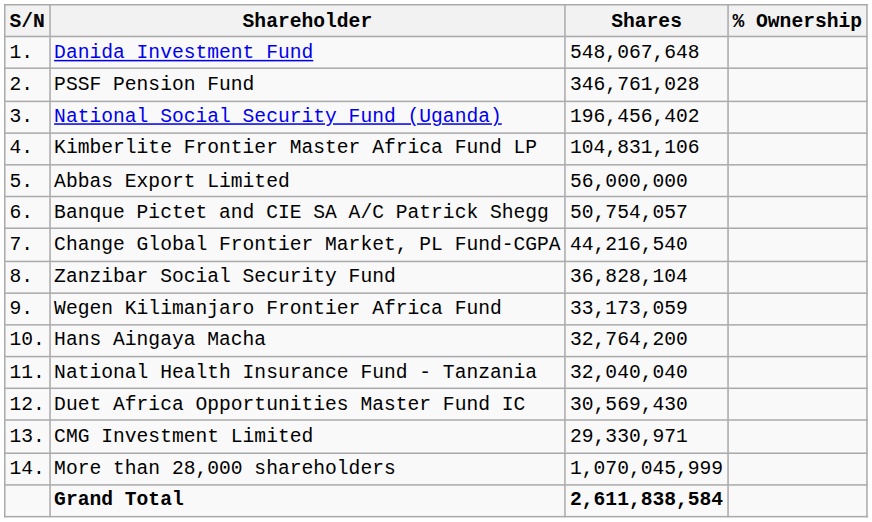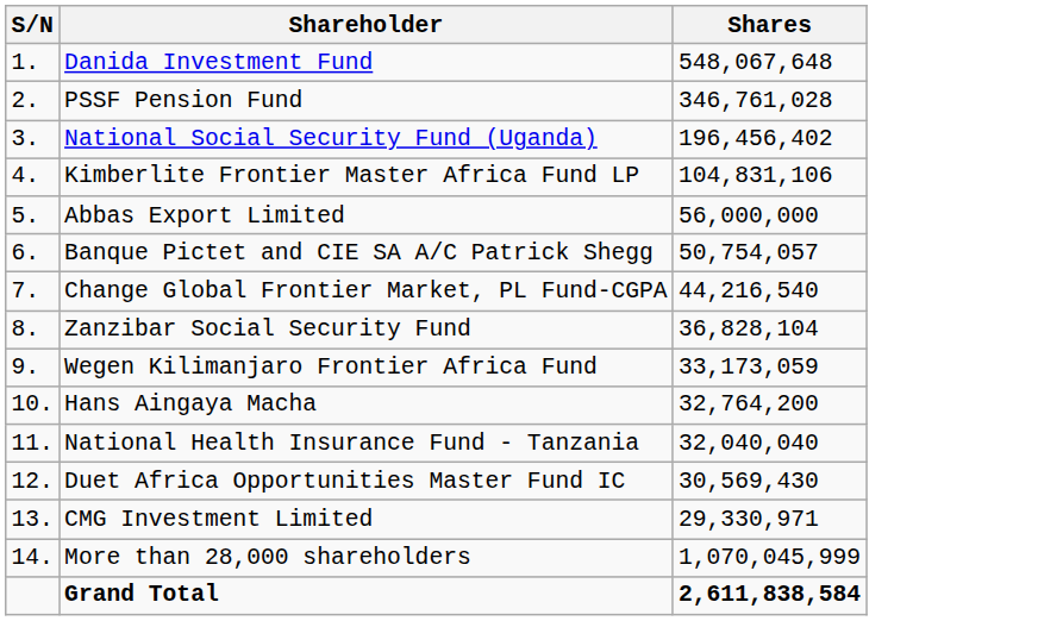 <table class="wikitable">
 <tr>
 <th>S/N</th>
 <th>Shareholder</th>
 <th>Shares</th>
-<th>% Ownership</th>
 </tr>
 <tr>
 <td>1.</td>
 <td><a href='#'>Danida Investment Fund</a></td>
 <td>548,067,648</td>
-<td></td>
 </tr>
 <tr>
 <td>2.</td>
 <td>PSSF Pension Fund</td>
 <td>346,761,028</td>
-<td></td>
 </tr>
 <tr>
 <td>3.</td>
 <td><a href='#'>National Social Security Fund (Uganda)</a></td>
 <td>196,456,402</td>
-<td></td>
 </tr>
 <tr>
 <td>4.</td>
 <td>Kimberlite Frontier Master Africa Fund LP</td>
 <td>104,831,106</td>
-<td></td>
 </tr>
 <tr>
 <td>5.</td>
 <td>Abbas Export Limited</td>
 <td>56,000,000</td>
-<td></td>
 </tr>
 <tr>
 <td>6.</td>
 <td>Banque Pictet and CIE SA A/C Patrick Shegg</td>
 <td>50,754,057</td>
-<td></td>
 </tr>
 <tr>
 <td>7.</td>
 <td>Change Global Frontier Market, PL Fund-CGPA</td>
 <td>44,216,540</td>
-<td></td>
 </tr>
 <tr>
 <td>8.</td>
 <td>Zanzibar Social Security Fund</td>
 <td>36,828,104</td>
-<td></td>
 </tr>
 <tr>
 <td>9.</td>
 <td>Wegen Kilimanjaro Frontier Africa Fund</td>
 <td>33,173,059</td>
-<td></td>
 </tr>
 <tr>
 <td>10.</td>
 <td>Hans Aingaya Macha</td>
 <td>32,764,200</td>
-<td></td>
 </tr>
 <tr>
 <td>11.</td>
 <td>National Health Insurance Fund - Tanzania</td>
 <td>32,040,040</td>
-<td></td>
 </tr>
 <tr>
 <td>12.</td>
 <td>Duet Africa Opportunities Master Fund IC</td>
 <td>30,569,430</td>
-<td></td>
 </tr>
 <tr>
 <td>13.</td>
 <td>CMG Investment Limited</td>
 <td>29,330,971</td>
-<td></td>
 </tr>
 <tr>
 <td>14.</td>
 <td>More than 28,000 shareholders</td>
 <td>1,070,045,999</td>
-<td></td>
 </tr>
 <tr>
 <td></td>
 <td><strong>Grand Total</strong></td>
 <td><strong>2,611,838,584</strong></td>
-<td></td>
 </tr>
 </table>
